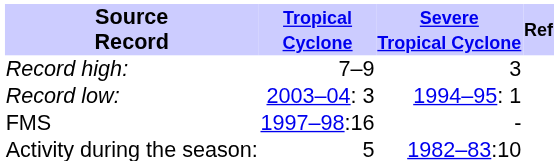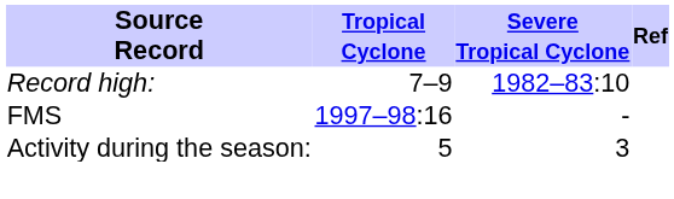 <table class="toccolours" cellspacing="0" style="float:right; margin-left:1em;">
 <tr style="background:#ccccff">
 <th>Source<br>Record</th>
 <th><small><a href='#'>Tropical<br>Cyclone</a></small></th>
 <th><small><a href='#'>Severe<br>Tropical Cyclone</a></small></th>
 <th><small>Ref</small></th>
 </tr>
 <tr>
 <td><em>Record high:</em></td>
 <td align="right">7–9</td>
-<td align="right">3</td>
-<td></td>
-</tr>
-<tr>
-<td><em>Record low:</em></td>
-<td align="right"><a href='#'>2003–04</a>: 3</td>
-<td align="right"><a href='#'>1994–95</a>: 1</td>
+<td align="right"><a href='#'>1982–83</a>:10</td>
 <td></td>
 </tr>
 <tr>
 <td>FMS</td>
 <td align="right"><a href='#'>1997–98</a>:16</td>
 <td align="right">-</td>
 <td></td>
 </tr>
 <tr>
 <td>Activity during the season:</td>
 <td align="right">5</td>
-<td align="right"><a href='#'>1982–83</a>:10</td>
+<td align="right">3</td>
 </tr>
 </table>
